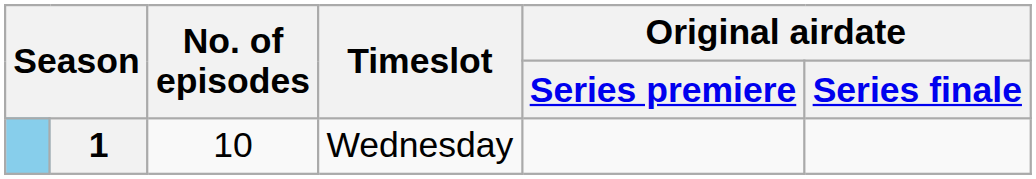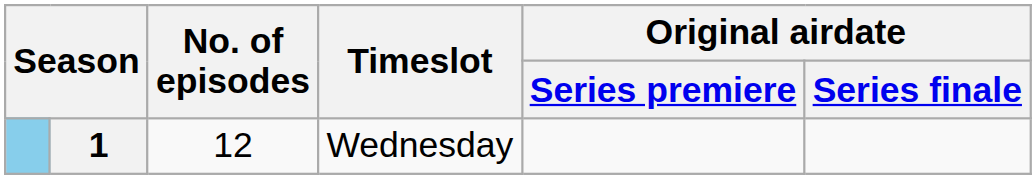 <table class="wikitable" style="text-align:center;">
 <tr>
 <th rowspan="2" colspan="2">Season</th>
 <th rowspan="2">No. of<br>episodes</th>
 <th rowspan="2">Timeslot</th>
 <th colspan="2">Original airdate</th>
 </tr>
 <tr>
 <th><a href='#'>Series premiere</a></th>
 <th><a href='#'>Series finale</a></th>
 </tr>
 <tr>
 <th style="background:skyblue; color:white;"></th>
 <th>1</th>
-<td>10</td>
+<td>12</td>
 <td>Wednesday </td>
 <td></td>
 <td></td>
 </tr>
 </table>
